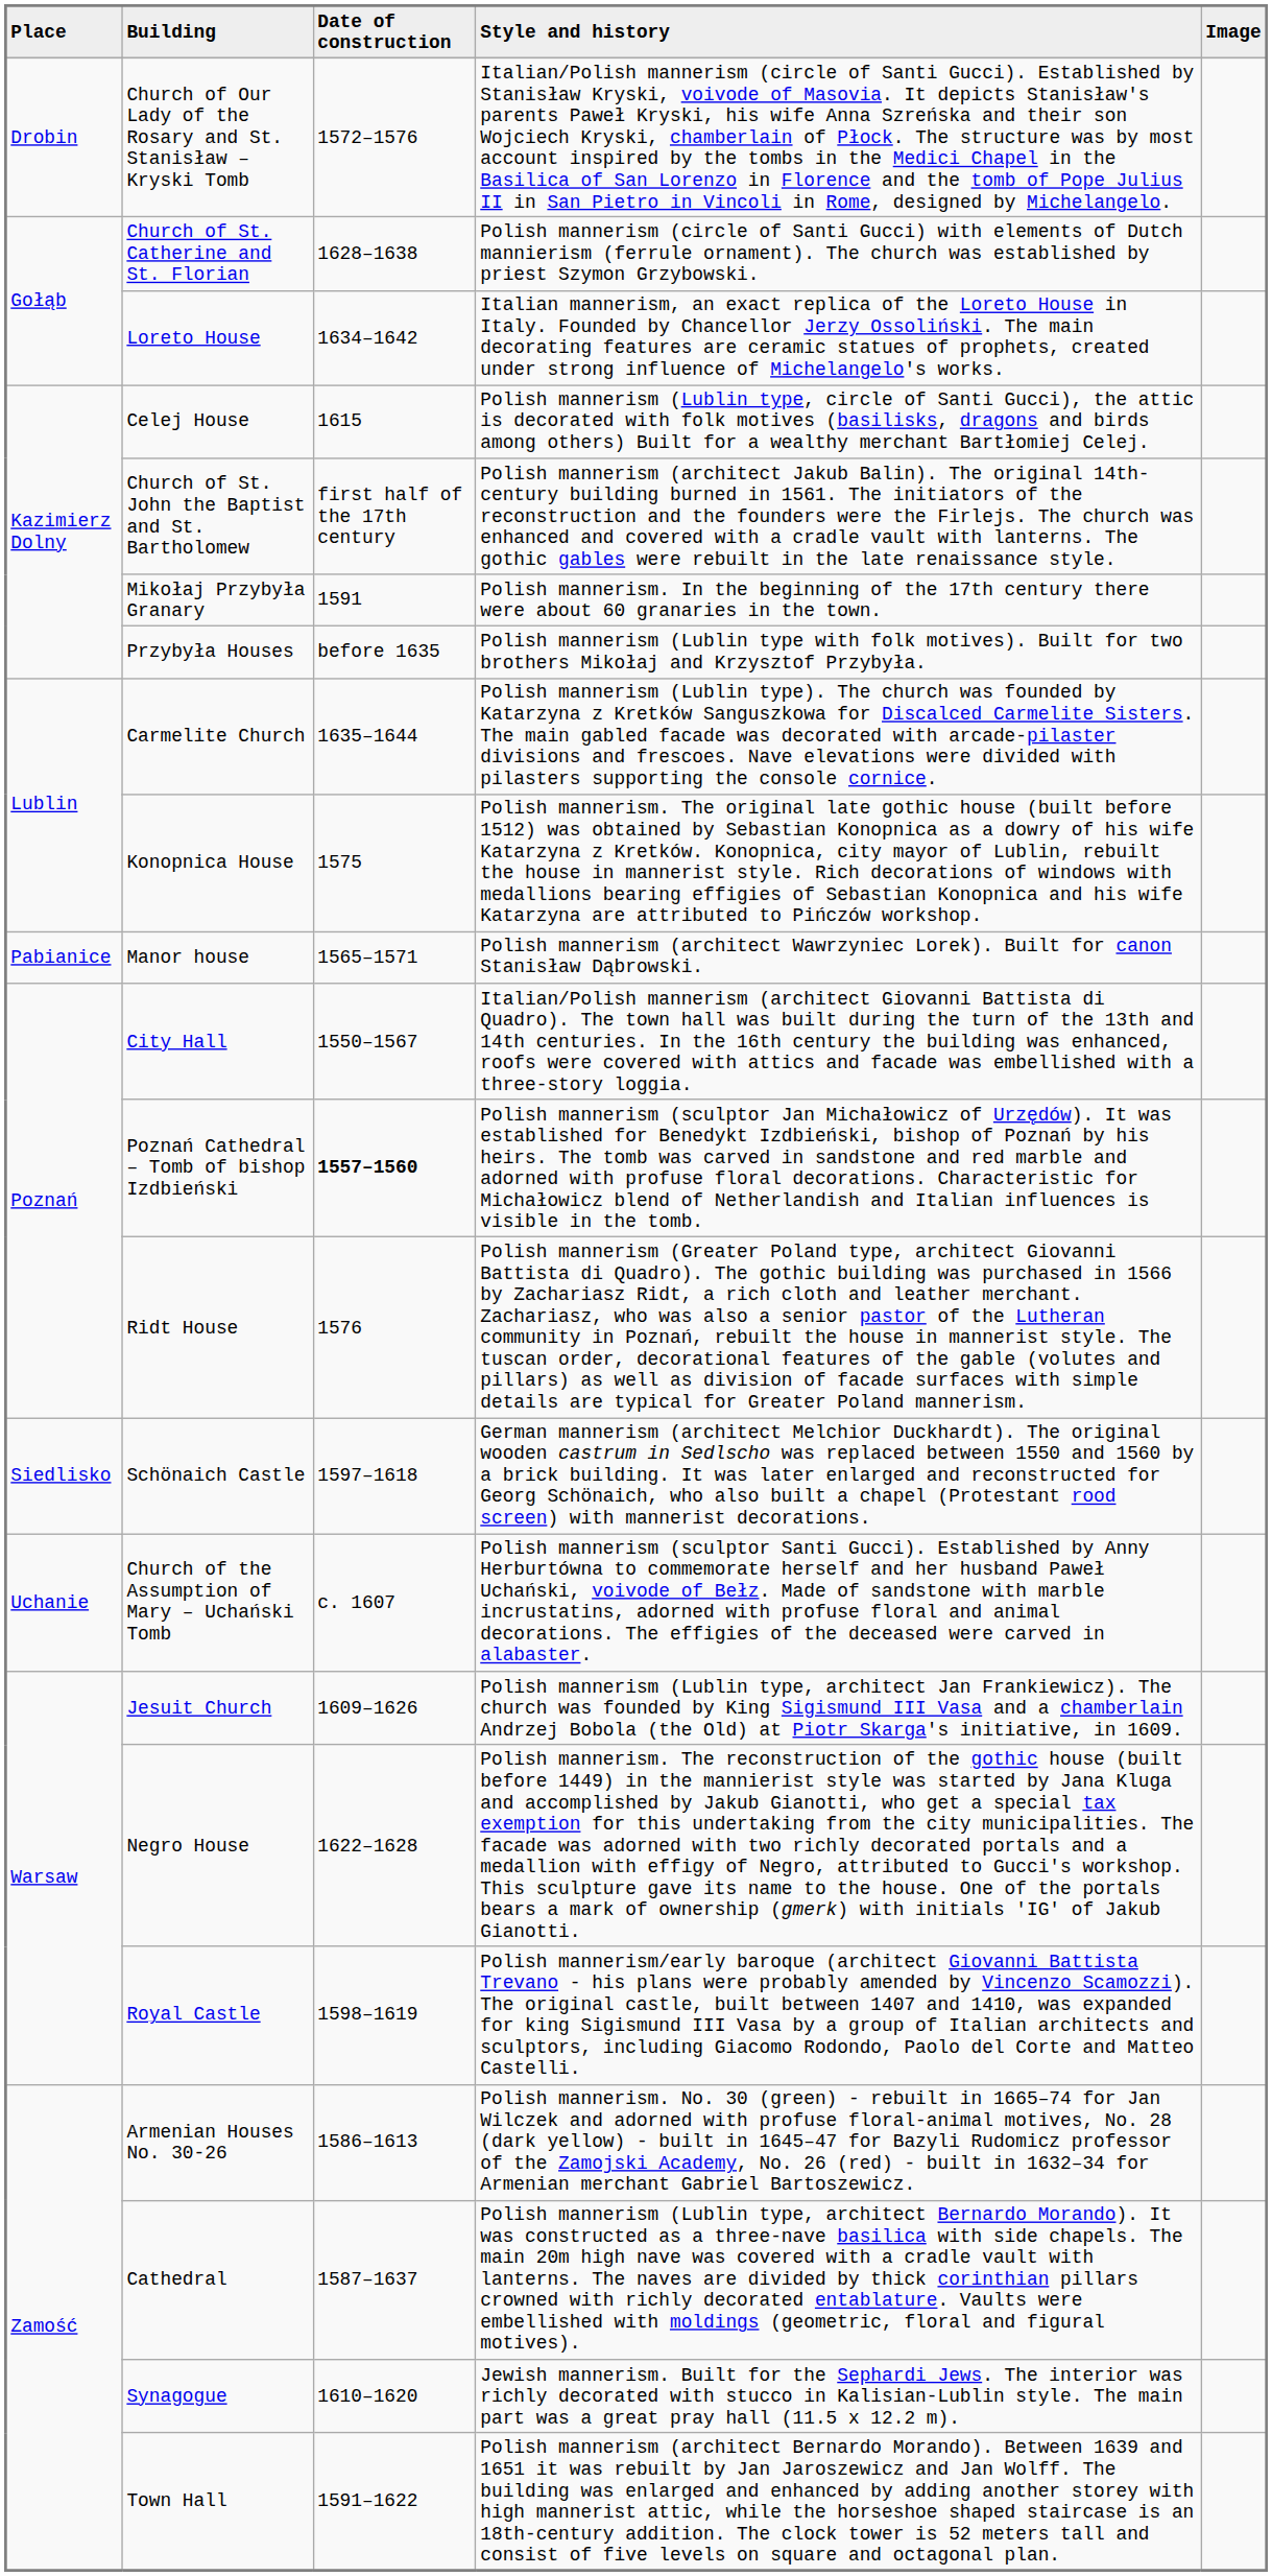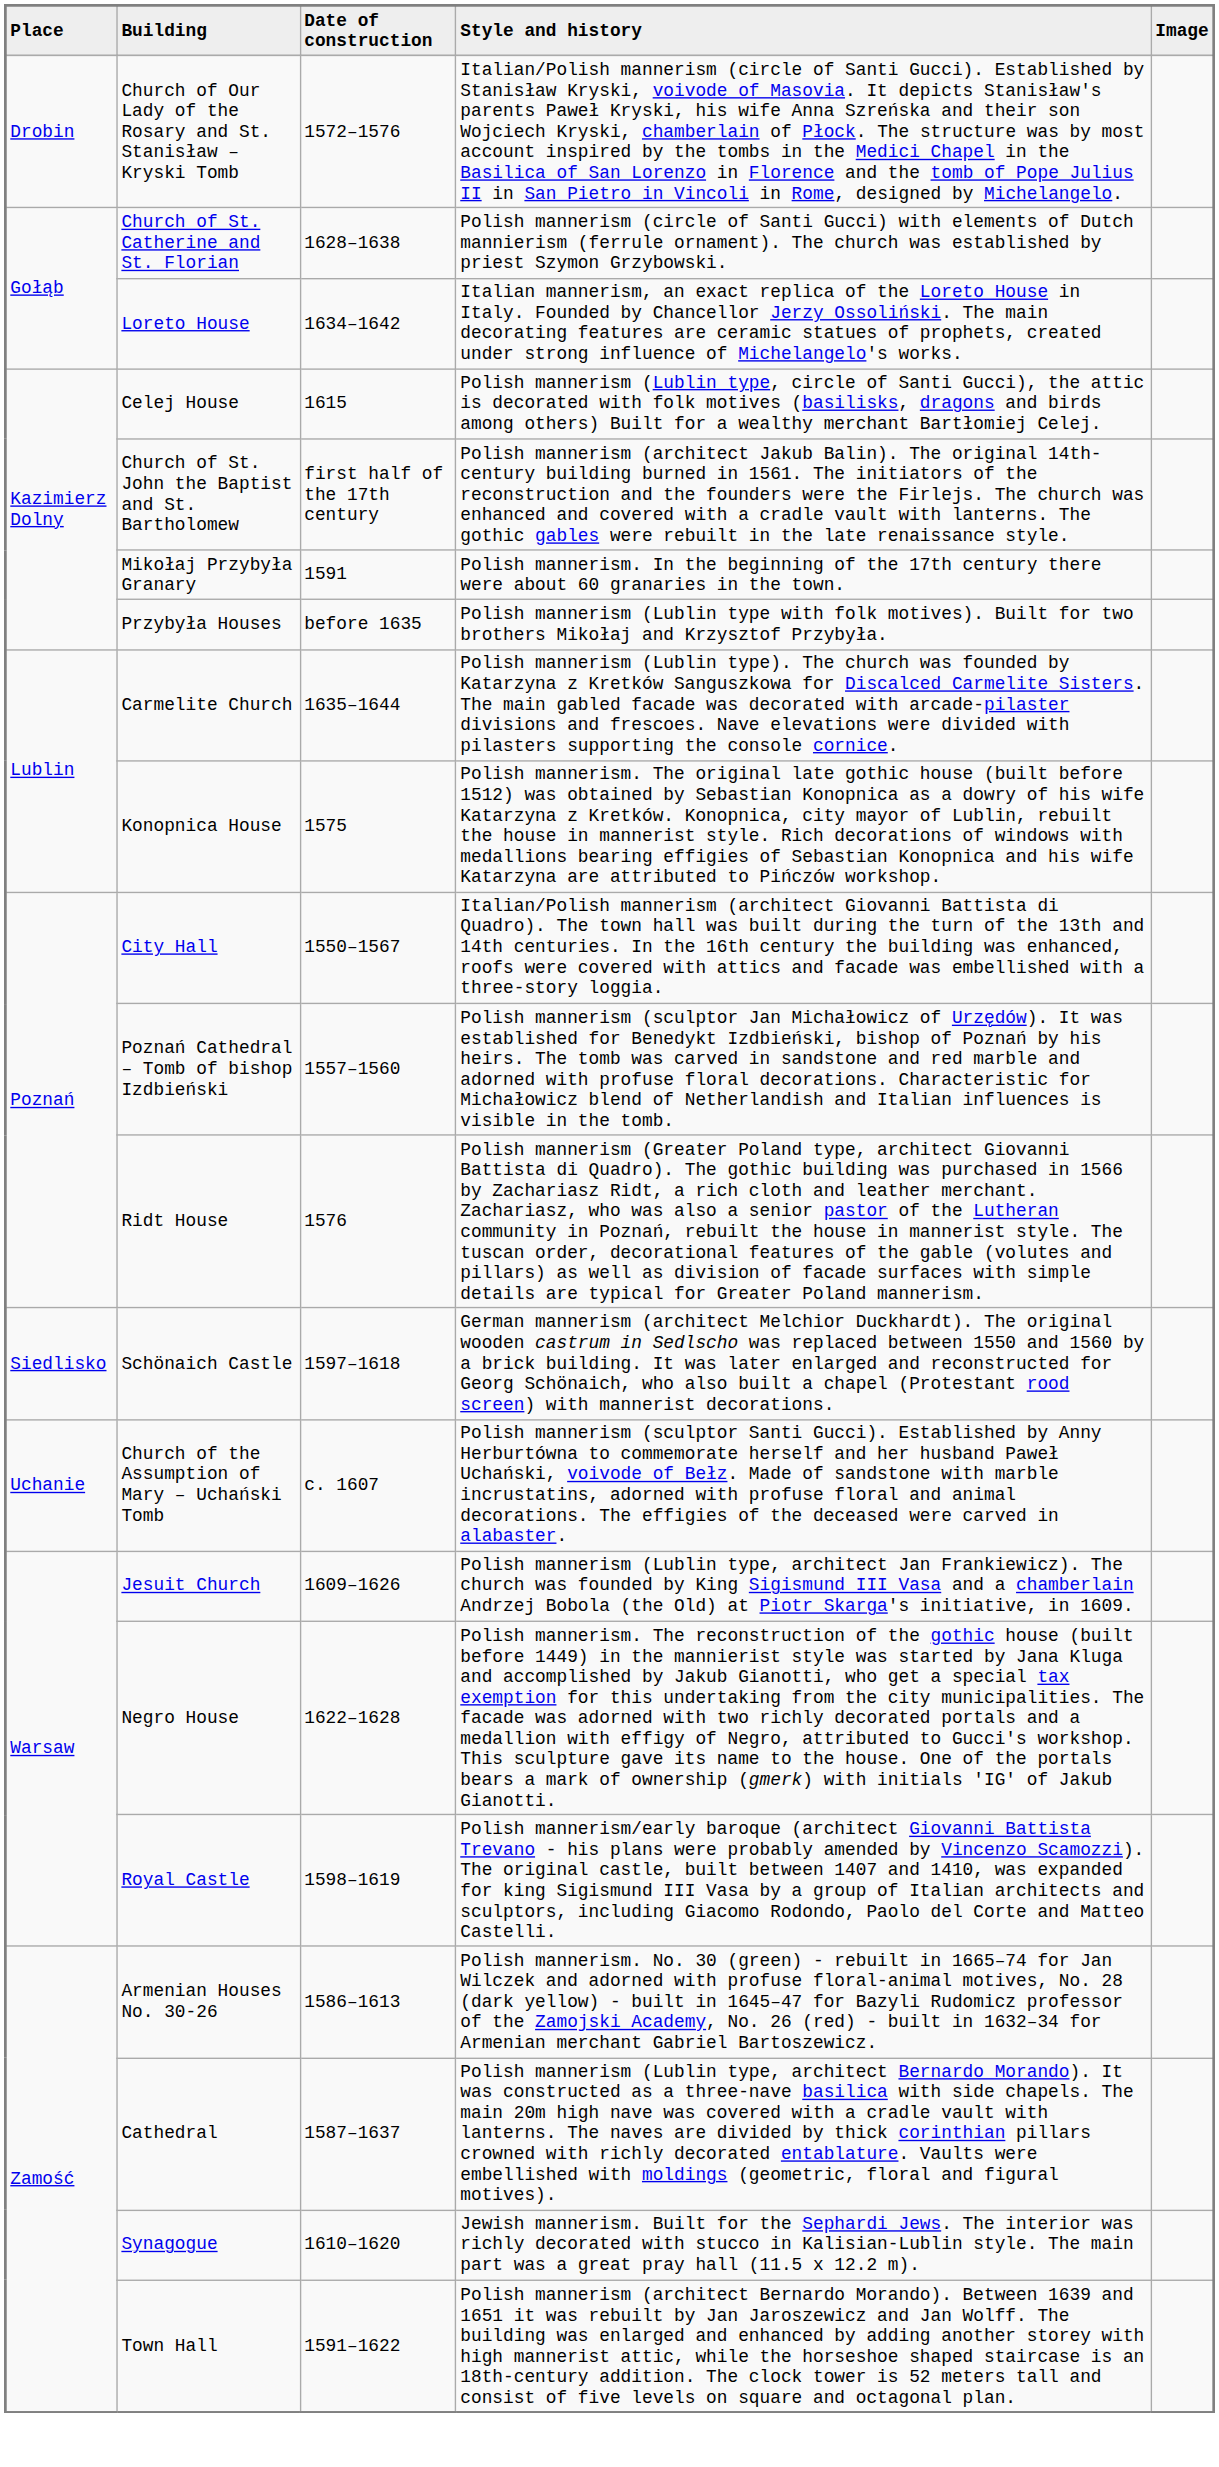 <table class="wikitable" style="border: 2px solid gray; border-collapse: collapse;" width="100%">
 <tr>
 <td bgcolor="#EEEEEE"><strong>Place</strong></td>
 <td bgcolor="#EEEEEE"><strong>Building</strong></td>
 <td bgcolor="#EEEEEE"><strong>Date of construction</strong></td>
 <td bgcolor="#EEEEEE"><strong>Style and history</strong></td>
 <td bgcolor="#EEEEEE"><strong>Image</strong></td>
 </tr>
 <tr>
 </tr>
 <tr>
 <td><a href='#'>Drobin</a></td>
 <td>Church of Our Lady of the Rosary and St. Stanisław – Kryski Tomb</td>
 <td>1572–1576</td>
 <td>Italian/Polish mannerism (circle of Santi Gucci). Established by Stanisław Kryski, <a href='#'>voivode of Masovia</a>. It depicts Stanisław's parents Paweł Kryski, his wife Anna Szreńska and their son Wojciech Kryski, <a href='#'>chamberlain</a> of <a href='#'>Płock</a>. The structure was by most account inspired by the tombs in the <a href='#'>Medici Chapel</a> in the <a href='#'>Basilica of San Lorenzo</a> in <a href='#'>Florence</a> and the <a href='#'>tomb of Pope Julius II</a> in <a href='#'>San Pietro in Vincoli</a> in <a href='#'>Rome</a>, designed by <a href='#'>Michelangelo</a>.</td>
 <td></td>
 </tr>
 <tr>
 <td rowspan=2><a href='#'>Gołąb</a></td>
 <td><a href='#'>Church of St. Catherine and St. Florian</a></td>
 <td>1628–1638</td>
 <td>Polish mannerism (circle of Santi Gucci) with elements of Dutch mannierism (ferrule ornament). The church was established by priest Szymon Grzybowski.</td>
 <td></td>
 </tr>
 <tr>
 <td><a href='#'>Loreto House</a></td>
 <td>1634–1642</td>
 <td>Italian mannerism, an exact replica of the <a href='#'>Loreto House</a> in Italy. Founded by Chancellor <a href='#'>Jerzy Ossoliński</a>. The main decorating features are ceramic statues of prophets, created under strong influence of <a href='#'>Michelangelo</a>'s works.</td>
 <td></td>
 </tr>
 <tr>
 <td rowspan=4><a href='#'>Kazimierz Dolny</a></td>
 <td>Celej House</td>
 <td>1615</td>
 <td>Polish mannerism (<a href='#'>Lublin type</a>, circle of Santi Gucci), the attic is decorated with folk motives (<a href='#'>basilisks</a>, <a href='#'>dragons</a> and birds among others) Built for a wealthy merchant Bartłomiej Celej.</td>
 <td></td>
 </tr>
 <tr>
 <td>Church of St. John the Baptist and St. Bartholomew</td>
 <td>first half of the 17th century</td>
 <td>Polish mannerism (architect Jakub Balin). The original 14th-century building burned in 1561. The initiators of the reconstruction and the founders were the Firlejs. The church was enhanced and covered with a cradle vault with lanterns. The gothic <a href='#'>gables</a> were rebuilt in the late renaissance style.</td>
 <td></td>
 </tr>
 <tr>
 <td>Mikołaj Przybyła Granary</td>
 <td>1591</td>
 <td>Polish mannerism. In the beginning of the 17th century there were about 60 granaries in the town.</td>
 <td></td>
 </tr>
 <tr>
 <td>Przybyła Houses</td>
 <td>before 1635</td>
 <td>Polish mannerism (Lublin type with folk motives). Built for two brothers Mikołaj and Krzysztof Przybyła.</td>
 <td></td>
 </tr>
 <tr>
 <td rowspan=2><a href='#'>Lublin</a></td>
 <td>Carmelite Church</td>
 <td>1635–1644</td>
 <td>Polish mannerism (Lublin type). The church was founded by Katarzyna z Kretków Sanguszkowa for <a href='#'>Discalced Carmelite Sisters</a>. The main gabled facade was decorated with arcade-<a href='#'>pilaster</a> divisions and frescoes. Nave elevations were divided with pilasters supporting the console <a href='#'>cornice</a>.</td>
 <td></td>
 </tr>
 <tr>
 <td>Konopnica House</td>
 <td>1575</td>
 <td>Polish mannerism. The original late gothic house (built before 1512) was obtained by Sebastian Konopnica as a dowry of his wife Katarzyna z Kretków. Konopnica, city mayor of Lublin, rebuilt the house in mannerist style. Rich decorations of windows with medallions bearing effigies of Sebastian Konopnica and his wife Katarzyna are attributed to Pińczów workshop.</td>
 <td></td>
 </tr>
 <tr>
-<td><a href='#'>Pabianice</a></td>
-<td>Manor house</td>
-<td>1565–1571</td>
-<td>Polish mannerism (architect Wawrzyniec Lorek). Built for <a href='#'>canon</a> Stanisław Dąbrowski.</td>
-<td></td>
-</tr>
-<tr>
 <td rowspan=3><a href='#'>Poznań</a></td>
 <td><a href='#'>City Hall</a></td>
 <td>1550–1567</td>
 <td>Italian/Polish mannerism (architect Giovanni Battista di Quadro). The town hall was built during the turn of the 13th and 14th centuries. In the 16th century the building was enhanced, roofs were covered with attics and facade was embellished with a three-story loggia.</td>
 <td></td>
 </tr>
 <tr>
 <td>Poznań Cathedral – Tomb of bishop Izdbieński</td>
-<td><strong>1557–1560</strong></td>
+<td>1557–1560</td>
 <td>Polish mannerism (sculptor Jan Michałowicz of <a href='#'>Urzędów</a>). It was established for Benedykt Izdbieński, bishop of Poznań by his heirs. The tomb was carved in sandstone and red marble and adorned with profuse floral decorations. Characteristic for Michałowicz blend of Netherlandish and Italian influences is visible in the tomb.</td>
 <td></td>
 </tr>
 <tr>
 <td>Ridt House</td>
 <td>1576</td>
 <td>Polish mannerism (Greater Poland type, architect Giovanni Battista di Quadro). The gothic building was purchased in 1566 by Zachariasz Ridt, a rich cloth and leather merchant. Zachariasz, who was also a senior <a href='#'>pastor</a> of the <a href='#'>Lutheran</a> community in Poznań, rebuilt the house in mannerist style. The tuscan order, decorational features of the gable (volutes and pillars) as well as division of facade surfaces with simple details are typical for Greater Poland mannerism.</td>
 <td></td>
 </tr>
 <tr>
 <td><a href='#'>Siedlisko</a></td>
 <td>Schönaich Castle</td>
 <td>1597–1618</td>
 <td>German mannerism (architect Melchior Duckhardt). The original wooden <em>castrum in Sedlscho</em> was replaced between 1550 and 1560 by a brick building. It was later enlarged and reconstructed for Georg Schönaich, who also built a chapel (Protestant <a href='#'>rood screen</a>) with mannerist decorations.</td>
 <td></td>
 </tr>
 <tr>
 <td><a href='#'>Uchanie</a></td>
 <td>Church of the Assumption of Mary – Uchański Tomb</td>
 <td>c. 1607</td>
 <td>Polish mannerism (sculptor Santi Gucci). Established by Anny Herburtówna to commemorate herself and her husband Paweł Uchański, <a href='#'>voivode of Bełz</a>. Made of sandstone with marble incrustatins, adorned with profuse floral and animal decorations. The effigies of the deceased were carved in <a href='#'>alabaster</a>.</td>
 <td></td>
 </tr>
 <tr>
 <td rowspan=3><a href='#'>Warsaw</a></td>
 <td><a href='#'>Jesuit Church</a></td>
 <td>1609–1626</td>
 <td>Polish mannerism (Lublin type, architect Jan Frankiewicz). The church was founded by King <a href='#'>Sigismund III Vasa</a> and a <a href='#'>chamberlain</a> Andrzej Bobola (the Old) at <a href='#'>Piotr Skarga</a>'s initiative, in 1609.</td>
 <td></td>
 </tr>
 <tr>
 <td>Negro House</td>
 <td>1622–1628</td>
 <td>Polish mannerism. The reconstruction of the <a href='#'>gothic</a> house (built before 1449) in the mannierist style was started by Jana Kluga and accomplished by Jakub Gianotti, who get a special <a href='#'>tax exemption</a> for this undertaking from the city municipalities. The facade was adorned with two richly decorated portals and a medallion with effigy of Negro, attributed to Gucci's workshop. This sculpture gave its name to the house. One of the portals bears a mark of ownership (<em>gmerk</em>) with initials 'IG' of Jakub Gianotti.</td>
 <td></td>
 </tr>
 <tr>
 <td><a href='#'>Royal Castle</a></td>
 <td>1598–1619</td>
 <td>Polish mannerism/early baroque (architect <a href='#'>Giovanni Battista Trevano</a> - his plans were probably amended by <a href='#'>Vincenzo Scamozzi</a>). The original castle, built between 1407 and 1410, was expanded for king Sigismund III Vasa by a group of Italian architects and sculptors, including Giacomo Rodondo, Paolo del Corte and Matteo Castelli.</td>
 <td></td>
 </tr>
 <tr>
 <td rowspan=4><a href='#'>Zamość</a></td>
 <td>Armenian Houses No. 30-26</td>
 <td>1586–1613</td>
 <td>Polish mannerism. No. 30 (green) - rebuilt in 1665–74 for Jan Wilczek and adorned with profuse floral-animal motives, No. 28 (dark yellow) - built in 1645–47 for Bazyli Rudomicz professor of the <a href='#'>Zamojski Academy</a>, No. 26 (red) - built in 1632–34 for Armenian merchant Gabriel Bartoszewicz.</td>
 <td></td>
 </tr>
 <tr>
 <td>Cathedral</td>
 <td>1587–1637</td>
 <td>Polish mannerism (Lublin type, architect <a href='#'>Bernardo Morando</a>). It was constructed as a three-nave <a href='#'>basilica</a> with side chapels. The main 20m high nave was covered with a cradle vault with lanterns. The naves are divided by thick <a href='#'>corinthian</a> pillars crowned with richly decorated <a href='#'>entablature</a>. Vaults were embellished with <a href='#'>moldings</a> (geometric, floral and figural motives).</td>
 <td></td>
 </tr>
 <tr>
 <td><a href='#'>Synagogue</a></td>
 <td>1610–1620</td>
 <td>Jewish mannerism. Built for the <a href='#'>Sephardi Jews</a>. The interior was richly decorated with stucco in Kalisian-Lublin style. The main part was a great pray hall (11.5 x 12.2 m).</td>
 <td></td>
 </tr>
 <tr>
 <td>Town Hall</td>
 <td>1591–1622</td>
 <td>Polish mannerism (architect Bernardo Morando). Between 1639 and 1651 it was rebuilt by Jan Jaroszewicz and Jan Wolff. The building was enlarged and enhanced by adding another storey with high mannerist attic, while the horseshoe shaped staircase is an 18th-century addition. The clock tower is 52 meters tall and consist of five levels on square and octagonal plan.</td>
 <td></td>
 </tr>
 <tr>
 </tr>
 </table>
